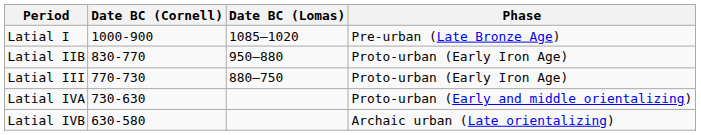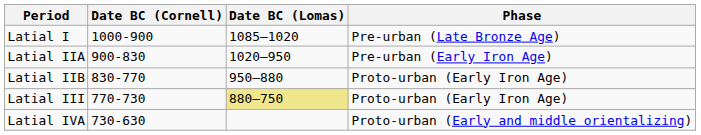 <table class="wikitable">
 <tr>
 <th>Period</th>
 <th>Date BC (Cornell)</th>
 <th>Date BC (Lomas)</th>
 <th>Phase</th>
 </tr>
 <tr>
 <td>Latial I</td>
 <td>1000-900</td>
 <td>1085–1020</td>
 <td>Pre-urban (<a href='#'>Late Bronze Age</a>)</td>
 </tr>
 <tr>
+<td>Latial IIA</td>
+<td>900-830</td>
+<td>1020–950</td>
+<td>Pre-urban (<a href='#'>Early Iron Age</a>)</td>
+</tr>
+<tr>
 <td>Latial IIB</td>
 <td>830-770</td>
 <td>950–880</td>
 <td>Proto-urban (Early Iron Age)</td>
 </tr>
 <tr>
 <td>Latial III</td>
 <td>770-730</td>
-<td>880–750</td>
+<td style="background: khaki;">880–750</td>
 <td>Proto-urban (Early Iron Age)</td>
 </tr>
 <tr>
 <td>Latial IVA</td>
 <td>730-630</td>
 <td></td>
 <td>Proto-urban (<a href='#'>Early and middle orientalizing</a>)</td>
 </tr>
-<tr>
-<td>Latial IVB</td>
-<td>630-580</td>
-<td></td>
-<td>Archaic urban (<a href='#'>Late orientalizing</a>)</td>
-</tr>
 </table>
